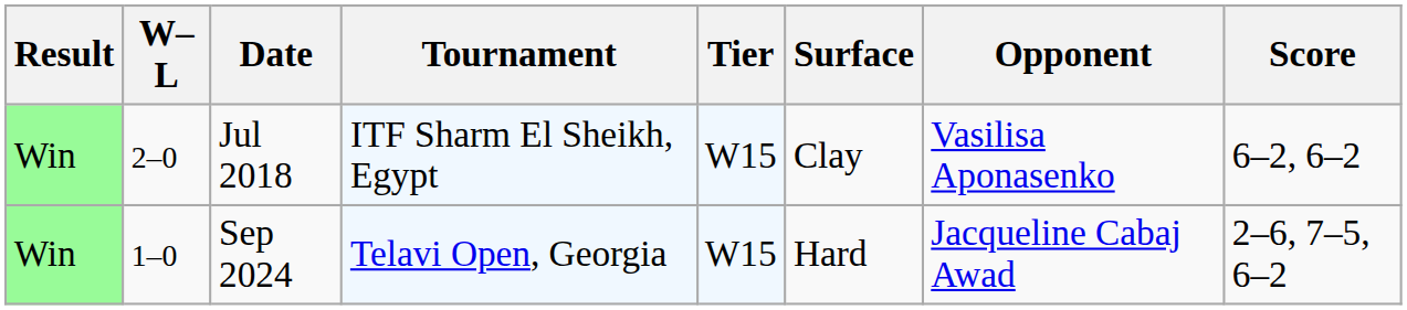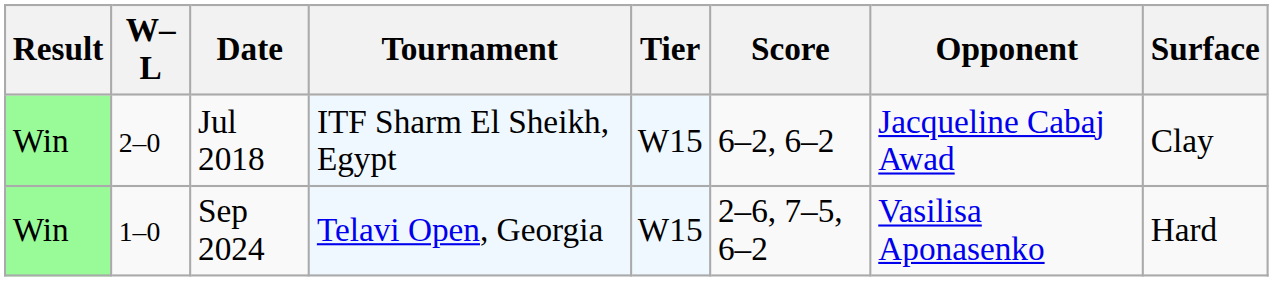 <table class="sortable wikitable">
 <tr>
 <th>Result</th>
 <th class="unsortable">W–L</th>
 <th>Date</th>
 <th>Tournament</th>
 <th>Tier</th>
+<th class="unsortable">Score</th>
+<th>Opponent</th>
 <th>Surface</th>
-<th>Opponent</th>
-<th class="unsortable">Score</th>
 </tr>
 <tr>
 <td style="background:#98fb98;">Win</td>
 <td><small>2–0</small></td>
 <td>Jul 2018</td>
 <td style="background:#f0f8ff;">ITF Sharm El Sheikh, Egypt</td>
 <td style="background:#f0f8ff;">W15</td>
+<td>6–2, 6–2</td>
+<td> <a href='#'>Jacqueline Cabaj Awad</a></td>
 <td>Clay</td>
-<td> <a href='#'>Vasilisa Aponasenko</a></td>
-<td>6–2, 6–2</td>
 </tr>
 <tr>
 <td style="background:#98fb98;">Win</td>
 <td><small>1–0</small></td>
 <td>Sep 2024</td>
 <td style="background:#f0f8ff;"><a href='#'>Telavi Open</a>, Georgia</td>
 <td style="background:#f0f8ff;">W15</td>
+<td>2–6, 7–5, 6–2</td>
+<td> <a href='#'>Vasilisa Aponasenko</a></td>
 <td>Hard</td>
-<td> <a href='#'>Jacqueline Cabaj Awad</a></td>
-<td>2–6, 7–5, 6–2</td>
 </tr>
 </table>
